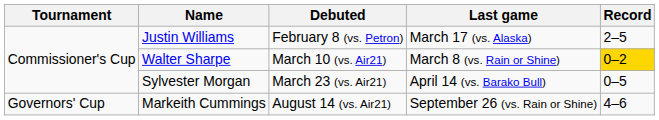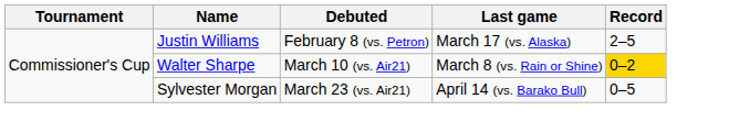 <table class="wikitable">
 <tr>
 <th>Tournament</th>
 <th>Name</th>
 <th>Debuted</th>
 <th>Last game</th>
 <th>Record</th>
 </tr>
 <tr>
 <td rowspan=3>Commissioner's Cup</td>
 <td><a href='#'>Justin Williams</a></td>
 <td>February 8 <small>(vs. <a href='#'>Petron</a>)</small></td>
 <td>March 17 <small>(vs. <a href='#'>Alaska</a>)</small></td>
 <td>2–5</td>
 </tr>
 <tr>
 <td><a href='#'>Walter Sharpe</a></td>
 <td>March 10 <small>(vs. <a href='#'>Air21</a>)</small></td>
 <td>March 8 <small>(vs. <a href='#'>Rain or Shine</a>)</small></td>
 <td style="background: gold;">0–2</td>
 </tr>
 <tr>
 <td>Sylvester Morgan</td>
 <td>March 23 <small>(vs. Air21)</small></td>
 <td>April 14 <small>(vs. <a href='#'>Barako Bull</a>)</small></td>
 <td>0–5</td>
 </tr>
-<tr>
-<td>Governors' Cup</td>
-<td>Markeith Cummings</td>
-<td>August 14 <small>(vs. Air21)</small></td>
-<td>September 26 <small>(vs. Rain or Shine)</small></td>
-<td>4–6</td>
-</tr>
 </table>
